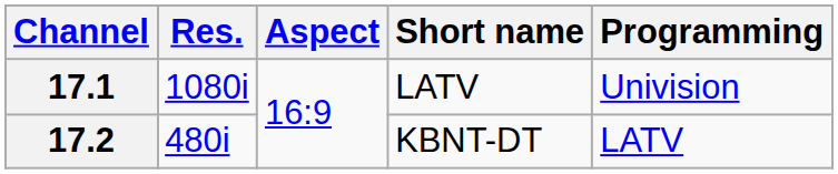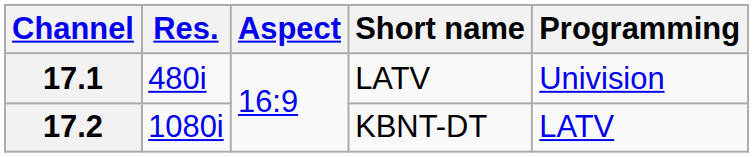 <table class="wikitable">
 <tr>
 <th scope = "col"><a href='#'>Channel</a></th>
 <th scope = "col"><a href='#'>Res.</a></th>
 <th scope = "col"><a href='#'>Aspect</a></th>
 <th scope = "col">Short name</th>
 <th scope = "col">Programming</th>
 </tr>
 <tr>
 <th scope = "row">17.1</th>
-<td><a href='#'>1080i</a></td>
+<td><a href='#'>480i</a></td>
 <td rowspan=2><a href='#'>16:9</a></td>
 <td>LATV</td>
 <td><a href='#'>Univision</a></td>
 </tr>
 <tr>
 <th scope = "row">17.2</th>
-<td><a href='#'>480i</a></td>
+<td><a href='#'>1080i</a></td>
 <td>KBNT-DT</td>
 <td><a href='#'>LATV</a></td>
 </tr>
 </table>
